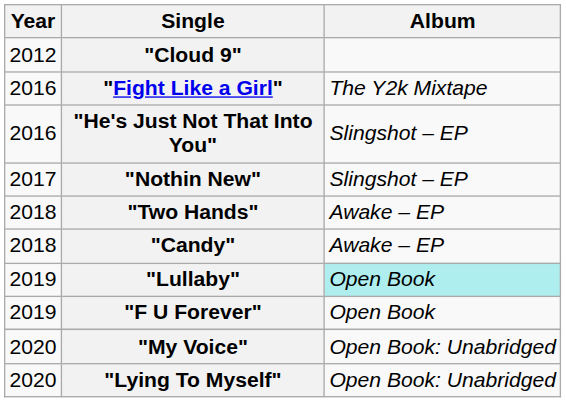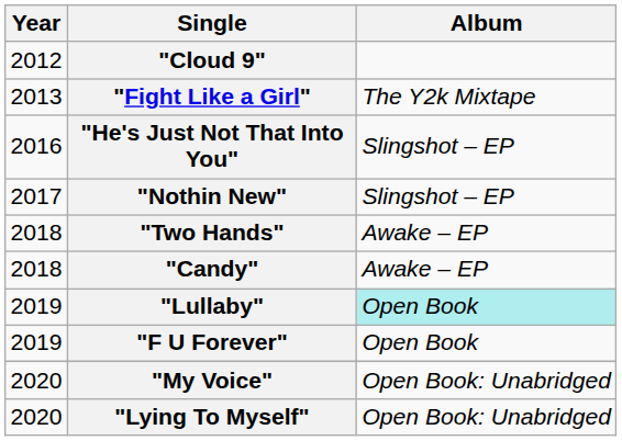 <table class="wikitable plainrowheaders" style="text-align:center;">
 <tr>
 <th>Year</th>
 <th style="width:12em;">Single</th>
 <th>Album</th>
 </tr>
 <tr>
 <td>2012</td>
 <th scope="row">"Cloud 9"</th>
 <td></td>
 </tr>
 <tr>
-<td>2016</td>
+<td>2013</td>
 <th scope="row">"<a href='#'>Fight Like a Girl</a>"</th>
 <td align="left"><em>The Y2k Mixtape</em></td>
 </tr>
 <tr>
 <td>2016</td>
 <th scope="row">"He's Just Not That Into You"</th>
 <td align="left"><em>Slingshot – EP</em></td>
 </tr>
 <tr>
 <td>2017</td>
 <th scope="row">"Nothin New"</th>
 <td align="left"><em>Slingshot – EP</em></td>
 </tr>
 <tr>
 <td>2018</td>
 <th scope="row">"Two Hands"</th>
 <td align="left"><em>Awake – EP</em></td>
 </tr>
 <tr>
 <td>2018</td>
 <th scope="row">"Candy"</th>
 <td align="left"><em>Awake – EP</em></td>
 </tr>
 <tr>
 <td>2019</td>
 <th scope="row">"Lullaby"</th>
 <td align="left" style="background: paleturquoise;"><em>Open Book</em></td>
 </tr>
 <tr>
 <td>2019</td>
 <th scope="row">"F U Forever"</th>
 <td align="left"><em>Open Book</em></td>
 </tr>
 <tr>
 </tr>
 <tr>
 <td>2020</td>
 <th scope="row">"My Voice"</th>
 <td align="left"><em>Open Book: Unabridged</em></td>
 </tr>
 <tr>
 <td>2020</td>
 <th scope="row">"Lying To Myself"</th>
 <td align="left"><em>Open Book: Unabridged</em></td>
 </tr>
 </table>
